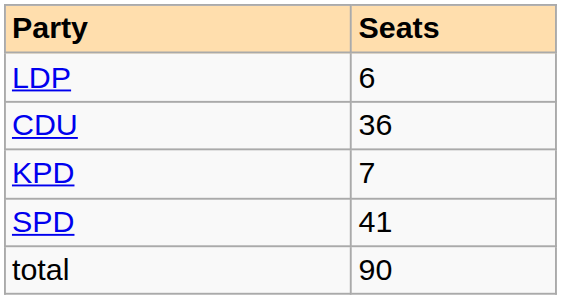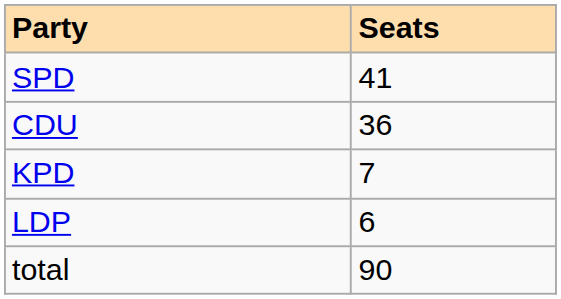 <table class="wikitable">
 <tr>
 <th style="background:#ffdead; width:175px; text-align:left;">Party</th>
 <th style="background:#ffdead; width:100px; text-align:left;">Seats</th>
 </tr>
 <tr>
-<td><a href='#'>LDP</a></td>
-<td>6</td>
+<td><a href='#'>SPD</a></td>
+<td>41</td>
 </tr>
 <tr>
 <td><a href='#'>CDU</a></td>
 <td>36</td>
 </tr>
 <tr>
 <td><a href='#'>KPD</a></td>
 <td>7</td>
 </tr>
 <tr>
-<td><a href='#'>SPD</a></td>
-<td>41</td>
+<td><a href='#'>LDP</a></td>
+<td>6</td>
 </tr>
 <tr>
 <td>total</td>
 <td>90</td>
 </tr>
 </table>
